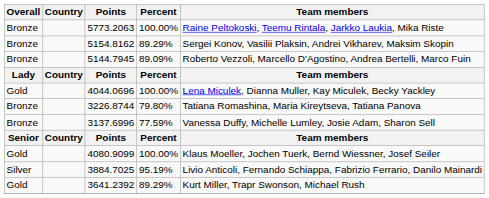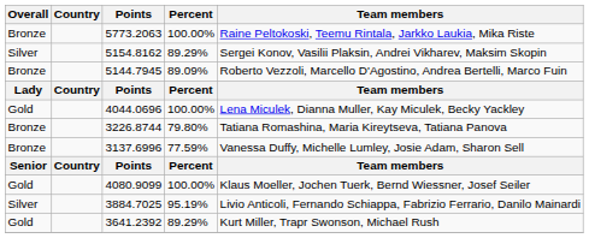 <table class="wikitable sortable" style="text-align: left;">
 <tr>
 <th>Overall</th>
 <th>Country</th>
 <th>Points</th>
 <th>Percent</th>
 <th>Team members</th>
 </tr>
 <tr>
 <td> Bronze</td>
 <td></td>
 <td>5773.2063</td>
 <td>100.00%</td>
 <td><a href='#'>Raine Peltokoski</a>, <a href='#'>Teemu Rintala</a>, <a href='#'>Jarkko Laukia</a>, Mika Riste</td>
 </tr>
 <tr>
-<td> Bronze</td>
+<td> Silver</td>
 <td></td>
 <td>5154.8162</td>
 <td>89.29%</td>
 <td>Sergei Konov, Vasilii Plaksin, Andrei Vikharev, Maksim Skopin</td>
 </tr>
 <tr>
 <td> Bronze</td>
 <td></td>
 <td>5144.7945</td>
 <td>89.09%</td>
 <td>Roberto Vezzoli, Marcello D'Agostino, Andrea Bertelli, Marco Fuin</td>
 </tr>
 <tr>
 <th>Lady</th>
 <th>Country</th>
 <th>Points</th>
 <th>Percent</th>
 <th>Team members</th>
 </tr>
 <tr>
 <td> Gold</td>
 <td></td>
 <td>4044.0696</td>
 <td>100.00%</td>
 <td><a href='#'>Lena Miculek</a>, Dianna Muller, Kay Miculek, Becky Yackley</td>
 </tr>
 <tr>
 <td> Bronze</td>
 <td></td>
 <td>3226.8744</td>
 <td>79.80%</td>
 <td>Tatiana Romashina, Maria Kireytseva, Tatiana Panova</td>
 </tr>
 <tr>
 <td> Bronze</td>
 <td></td>
 <td>3137.6996</td>
 <td>77.59%</td>
 <td>Vanessa Duffy, Michelle Lumley, Josie Adam, Sharon Sell</td>
 </tr>
 <tr>
 <th>Senior</th>
 <th>Country</th>
 <th>Points</th>
 <th>Percent</th>
 <th>Team members</th>
 </tr>
 <tr>
 <td> Gold</td>
 <td></td>
 <td>4080.9099</td>
 <td>100.00%</td>
 <td>Klaus Moeller, Jochen Tuerk, Bernd Wiessner, Josef Seiler</td>
 </tr>
 <tr>
 <td> Silver</td>
 <td></td>
 <td>3884.7025</td>
 <td>95.19%</td>
 <td>Livio Anticoli, Fernando Schiappa, Fabrizio Ferrario, Danilo Mainardi</td>
 </tr>
 <tr>
 <td> Gold</td>
 <td></td>
 <td>3641.2392</td>
 <td>89.29%</td>
 <td>Kurt Miller, Trapr Swonson, Michael Rush</td>
 </tr>
 <tr>
 </tr>
 </table>
